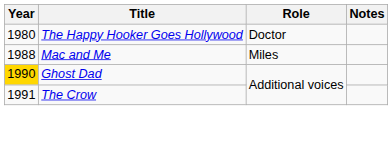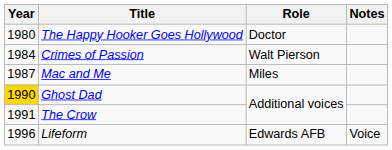 <table class="wikitable sortable">
 <tr>
 <th>Year</th>
 <th>Title</th>
 <th>Role</th>
 <th>Notes</th>
 </tr>
 <tr>
 <td>1980</td>
 <td><em><a href='#'>The Happy Hooker Goes Hollywood</a></em></td>
 <td>Doctor</td>
 <td></td>
 </tr>
 <tr>
-<td>1988</td>
+<td>1984</td>
+<td><a href='#'><em>Crimes of Passion</em></a></td>
+<td>Walt Pierson</td>
+<td></td>
+</tr>
+<tr>
+<td>1987</td>
 <td><em><a href='#'>Mac and Me</a></em></td>
 <td>Miles</td>
 <td></td>
 </tr>
 <tr>
 <td style="background: gold;">1990</td>
 <td><em><a href='#'>Ghost Dad</a></em></td>
 <td rowspan="2">Additional voices</td>
 <td></td>
 </tr>
 <tr>
 <td>1991</td>
 <td><a href='#'><em>The Crow</em></a></td>
 <td></td>
 </tr>
+<tr>
+<td>1996</td>
+<td><em>Lifeform</em></td>
+<td>Edwards AFB</td>
+<td>Voice</td>
+</tr>
 </table>
